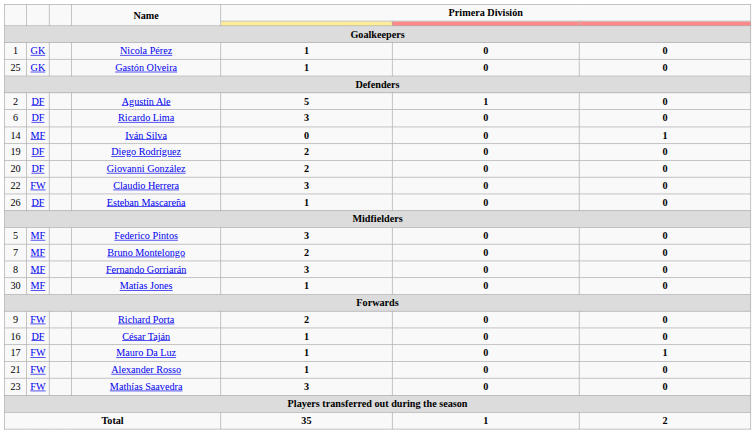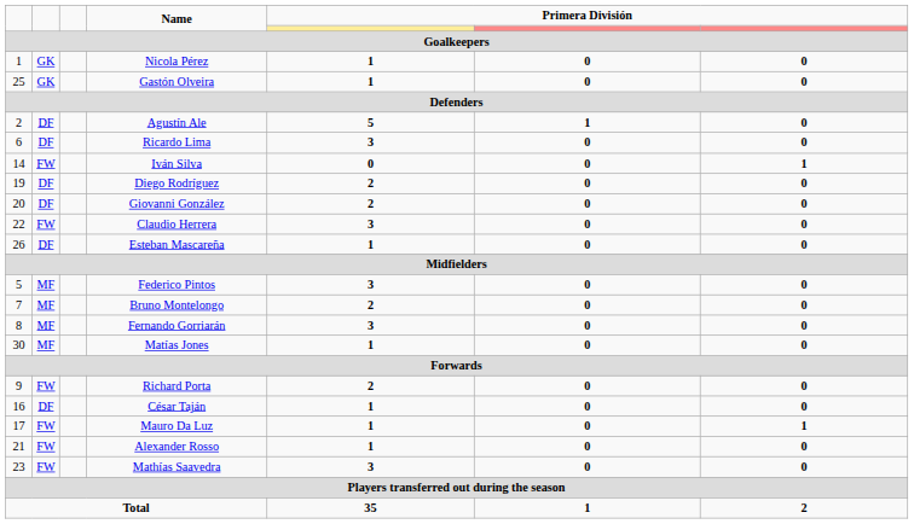 <table class="wikitable" style="font-size: 95%; text-align: center;">
 <tr>
 <td rowspan="2"  style="width:3%; text-align:center;"><strong></strong></td>
 <td rowspan="2"  style="width:3%; text-align:center;"><strong></strong></td>
 <td rowspan="2"  style="width:3%; text-align:center;"><strong></strong></td>
 <td rowspan="2"  style="width:20%; text-align:center;"><strong>Name</strong></td>
 <td colspan="3" style="text-align:center;"><strong>Primera División</strong></td>
 </tr>
 <tr>
 <th style="width:25px; background:#fe9;"></th>
 <th style="width:28px; background:#ff8888;"></th>
 <th style="width:25px; background:#ff8888;"></th>
 </tr>
 <tr>
 <th colspan="19" style="background:#dcdcdc; text-align:center">Goalkeepers</th>
 </tr>
 <tr>
 <td>1</td>
 <td><a href='#'>GK</a></td>
 <td></td>
 <td><a href='#'>Nicola Pérez</a></td>
 <td><strong>1</strong></td>
 <td><strong>0</strong></td>
 <td><strong>0</strong></td>
 </tr>
 <tr>
 <td>25</td>
 <td><a href='#'>GK</a></td>
 <td></td>
 <td><a href='#'>Gastón Olveira</a></td>
 <td><strong>1</strong></td>
 <td><strong>0</strong></td>
 <td><strong>0</strong></td>
 </tr>
 <tr>
 <th colspan="19" style="background:#dcdcdc; text-align:center">Defenders</th>
 </tr>
 <tr>
 <td>2</td>
 <td><a href='#'>DF</a></td>
 <td></td>
 <td><a href='#'>Agustín Ale</a></td>
 <td><strong>5</strong></td>
 <td><strong>1</strong></td>
 <td><strong>0</strong></td>
 </tr>
 <tr>
 <td>6</td>
 <td><a href='#'>DF</a></td>
 <td></td>
 <td><a href='#'>Ricardo Lima</a></td>
 <td><strong>3</strong></td>
 <td><strong>0</strong></td>
 <td><strong>0</strong></td>
 </tr>
 <tr>
 <td>14</td>
-<td><a href='#'>MF</a></td>
+<td><a href='#'>FW</a></td>
 <td></td>
 <td><a href='#'>Iván Silva</a></td>
 <td><strong>0</strong></td>
 <td><strong>0</strong></td>
 <td><strong>1</strong></td>
 </tr>
 <tr>
 <td>19</td>
 <td><a href='#'>DF</a></td>
 <td></td>
 <td><a href='#'>Diego Rodríguez</a></td>
 <td><strong>2</strong></td>
 <td><strong>0</strong></td>
 <td><strong>0</strong></td>
 </tr>
 <tr>
 <td>20</td>
 <td><a href='#'>DF</a></td>
 <td></td>
 <td><a href='#'>Giovanni González</a></td>
 <td><strong>2</strong></td>
 <td><strong>0</strong></td>
 <td><strong>0</strong></td>
 </tr>
 <tr>
 <td>22</td>
 <td><a href='#'>FW</a></td>
 <td></td>
 <td><a href='#'>Claudio Herrera</a></td>
 <td><strong>3</strong></td>
 <td><strong>0</strong></td>
 <td><strong>0</strong></td>
 </tr>
 <tr>
 <td>26</td>
 <td><a href='#'>DF</a></td>
 <td></td>
 <td><a href='#'>Esteban Mascareña</a></td>
 <td><strong>1</strong></td>
 <td><strong>0</strong></td>
 <td><strong>0</strong></td>
 </tr>
 <tr>
 <th colspan="19" style="background:#dcdcdc; text-align:center">Midfielders</th>
 </tr>
 <tr>
 <td>5</td>
 <td><a href='#'>MF</a></td>
 <td></td>
 <td><a href='#'>Federico Pintos</a></td>
 <td><strong>3</strong></td>
 <td><strong>0</strong></td>
 <td><strong>0</strong></td>
 </tr>
 <tr>
 <td>7</td>
 <td><a href='#'>MF</a></td>
 <td></td>
 <td><a href='#'>Bruno Montelongo</a></td>
 <td><strong>2</strong></td>
 <td><strong>0</strong></td>
 <td><strong>0</strong></td>
 </tr>
 <tr>
 <td>8</td>
 <td><a href='#'>MF</a></td>
 <td></td>
 <td><a href='#'>Fernando Gorriarán</a></td>
 <td><strong>3</strong></td>
 <td><strong>0</strong></td>
 <td><strong>0</strong></td>
 </tr>
 <tr>
 <td>30</td>
 <td><a href='#'>MF</a></td>
 <td></td>
 <td><a href='#'>Matías Jones</a></td>
 <td><strong>1</strong></td>
 <td><strong>0</strong></td>
 <td><strong>0</strong></td>
 </tr>
 <tr>
 <th colspan="19" style="background:#dcdcdc; text-align:center">Forwards</th>
 </tr>
 <tr>
 <td>9</td>
 <td><a href='#'>FW</a></td>
 <td></td>
 <td><a href='#'>Richard Porta</a></td>
 <td><strong>2</strong></td>
 <td><strong>0</strong></td>
 <td><strong>0</strong></td>
 </tr>
 <tr>
 <td>16</td>
 <td><a href='#'>DF</a></td>
 <td></td>
 <td><a href='#'>César Taján</a></td>
 <td><strong>1</strong></td>
 <td><strong>0</strong></td>
 <td><strong>0</strong></td>
 </tr>
 <tr>
 <td>17</td>
 <td><a href='#'>FW</a></td>
 <td></td>
 <td><a href='#'>Mauro Da Luz</a></td>
 <td><strong>1</strong></td>
 <td><strong>0</strong></td>
 <td><strong>1</strong></td>
 </tr>
 <tr>
 <td>21</td>
 <td><a href='#'>FW</a></td>
 <td></td>
 <td><a href='#'>Alexander Rosso</a></td>
 <td><strong>1</strong></td>
 <td><strong>0</strong></td>
 <td><strong>0</strong></td>
 </tr>
 <tr>
 <td>23</td>
 <td><a href='#'>FW</a></td>
 <td></td>
 <td><a href='#'>Mathías Saavedra</a></td>
 <td><strong>3</strong></td>
 <td><strong>0</strong></td>
 <td><strong>0</strong></td>
 </tr>
 <tr>
 <th colspan="19" style="background:#dcdcdc; text-align:center">Players transferred out during the season</th>
 </tr>
 <tr>
 <td colspan=4><strong>Total</strong></td>
 <td><strong>35</strong></td>
 <td><strong>1</strong></td>
 <td><strong>2</strong></td>
 </tr>
 </table>
